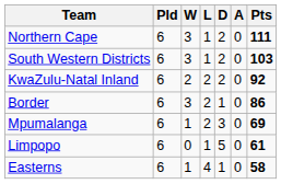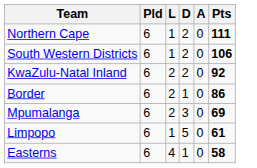 <table class="wikitable">
 <tr>
 <th>Team</th>
 <th><abbr>Pld</abbr></th>
-<th><abbr>W</abbr></th>
 <th><abbr>L</abbr></th>
 <th><abbr>D</abbr></th>
 <th><abbr>A</abbr></th>
 <th><abbr>Pts</abbr></th>
 </tr>
 <tr>
 <td><a href='#'>Northern Cape</a></td>
 <td>6</td>
-<td>3</td>
 <td>1</td>
 <td>2</td>
 <td>0</td>
 <td><strong>111</strong></td>
 </tr>
 <tr>
 <td><a href='#'>South Western Districts</a></td>
 <td>6</td>
-<td>3</td>
 <td>1</td>
 <td>2</td>
 <td>0</td>
-<td><strong>103</strong></td>
+<td><strong>106</strong></td>
 </tr>
 <tr>
 <td><a href='#'>KwaZulu-Natal Inland</a></td>
 <td>6</td>
-<td>2</td>
 <td>2</td>
 <td>2</td>
 <td>0</td>
 <td><strong>92</strong></td>
 </tr>
 <tr>
 <td><a href='#'>Border</a></td>
 <td>6</td>
-<td>3</td>
 <td>2</td>
 <td>1</td>
 <td>0</td>
 <td><strong>86</strong></td>
 </tr>
 <tr>
 <td><a href='#'>Mpumalanga</a></td>
 <td>6</td>
-<td>1</td>
 <td>2</td>
 <td>3</td>
 <td>0</td>
 <td><strong>69</strong></td>
 </tr>
 <tr>
 <td><a href='#'>Limpopo</a></td>
 <td>6</td>
-<td>0</td>
 <td>1</td>
 <td>5</td>
 <td>0</td>
 <td><strong>61</strong></td>
 </tr>
 <tr>
 <td><a href='#'>Easterns</a></td>
 <td>6</td>
-<td>1</td>
 <td>4</td>
 <td>1</td>
 <td>0</td>
 <td><strong>58</strong></td>
 </tr>
 </table>
